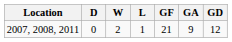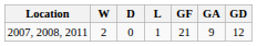 <table class="wikitable" style="text-align: center;">
 <tr>
 <th>Location</th>
+<th width="30">W</th>
 <th width="30">D</th>
-<th width="30">W</th>
 <th width="30">L</th>
 <th width="30">GF</th>
 <th width="30">GA</th>
 <th width="30">GD</th>
 </tr>
 <tr>
 <td>  2007, 2008, 2011</td>
+<td>2</td>
 <td>0</td>
-<td>2</td>
 <td>1</td>
 <td>21</td>
 <td>9</td>
 <td>12</td>
 </tr>
 </table>
